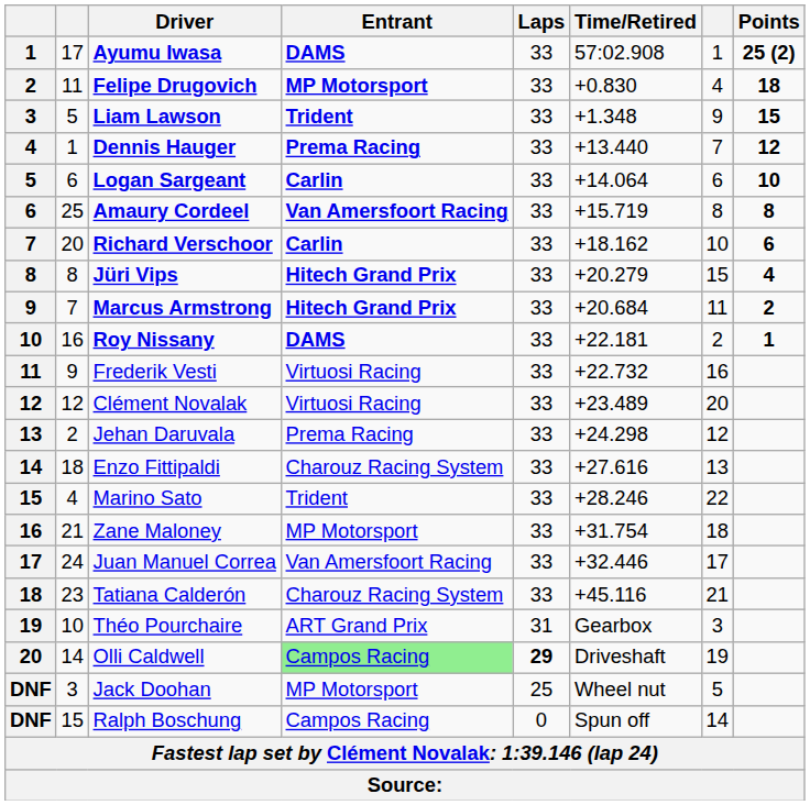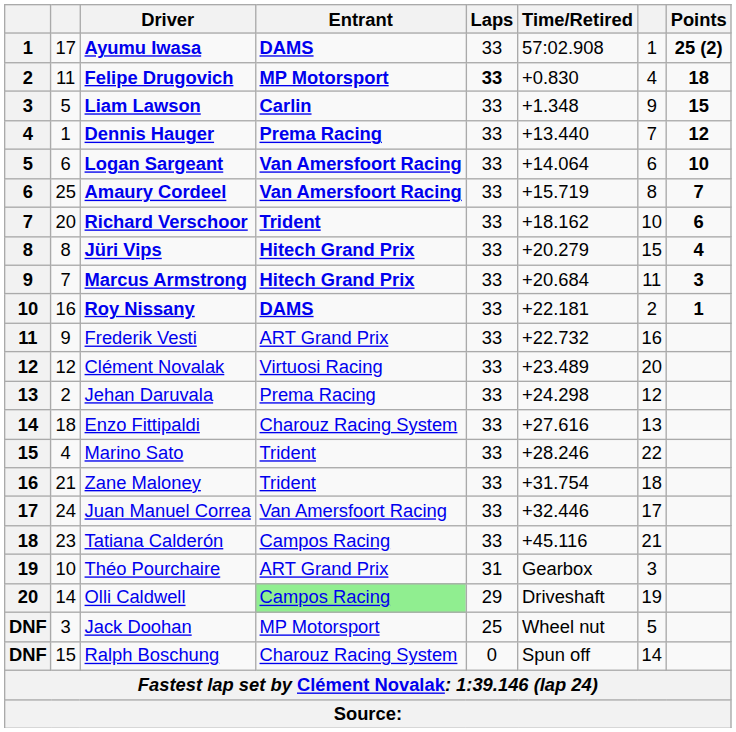 <table class="wikitable" style="font-size:85%">
 <tr>
 <th scope="col"></th>
 <th scope="col"></th>
 <th scope="col">Driver</th>
 <th scope="col">Entrant</th>
 <th scope="col">Laps</th>
 <th scope="col">Time/Retired</th>
 <th scope="col"></th>
 <th scope="col">Points</th>
 </tr>
 <tr>
 <th>1</th>
 <td align="center">17</td>
 <td> <strong><a href='#'>Ayumu Iwasa</a></strong></td>
 <td><strong><a href='#'>DAMS</a></strong></td>
 <td align="center">33</td>
 <td>57:02.908</td>
 <td align="center">1</td>
 <td align="center"><strong>25 (2)</strong></td>
 </tr>
 <tr>
 <th>2</th>
 <td align="center">11</td>
 <td> <strong><a href='#'>Felipe Drugovich</a></strong></td>
 <td><strong><a href='#'>MP Motorsport</a></strong></td>
-<td align="center">33</td>
+<td align="center"><strong>33</strong></td>
 <td>+0.830</td>
 <td align="center">4</td>
 <td align="center"><strong>18</strong></td>
 </tr>
 <tr>
 <th>3</th>
 <td align="center">5</td>
 <td> <strong><a href='#'>Liam Lawson</a></strong></td>
-<td><strong><a href='#'>Trident</a></strong></td>
+<td><strong><a href='#'>Carlin</a></strong></td>
 <td align="center">33</td>
 <td>+1.348</td>
 <td align="center">9</td>
 <td align="center"><strong>15</strong></td>
 </tr>
 <tr>
 <th>4</th>
 <td align="center">1</td>
 <td> <strong><a href='#'>Dennis Hauger</a></strong></td>
 <td><strong><a href='#'>Prema Racing</a></strong></td>
 <td align="center">33</td>
 <td>+13.440</td>
 <td align="center">7</td>
 <td align="center"><strong>12</strong></td>
 </tr>
 <tr>
 <th>5</th>
 <td align="center">6</td>
 <td> <strong><a href='#'>Logan Sargeant</a></strong></td>
-<td><strong><a href='#'>Carlin</a></strong></td>
+<td><strong><a href='#'>Van Amersfoort Racing</a></strong></td>
 <td align="center">33</td>
 <td>+14.064</td>
 <td align="center">6</td>
 <td align="center"><strong>10</strong></td>
 </tr>
 <tr>
 <th>6</th>
 <td align="center">25</td>
 <td> <strong><a href='#'>Amaury Cordeel</a></strong></td>
 <td><strong><a href='#'>Van Amersfoort Racing</a></strong></td>
 <td align="center">33</td>
 <td>+15.719</td>
 <td align="center">8</td>
-<td align="center"><strong>8</strong></td>
+<td align="center"><strong>7</strong></td>
 </tr>
 <tr>
 <th>7</th>
 <td align="center">20</td>
 <td> <strong><a href='#'>Richard Verschoor</a></strong></td>
-<td><strong><a href='#'>Carlin</a></strong></td>
+<td><strong><a href='#'>Trident</a></strong></td>
 <td align="center">33</td>
 <td>+18.162</td>
 <td align="center">10</td>
 <td align="center"><strong>6</strong></td>
 </tr>
 <tr>
 <th>8</th>
 <td align="center">8</td>
 <td> <strong><a href='#'>Jüri Vips</a></strong></td>
 <td><strong><a href='#'>Hitech Grand Prix</a></strong></td>
 <td align="center">33</td>
 <td>+20.279</td>
 <td align="center">15</td>
 <td align="center"><strong>4</strong></td>
 </tr>
 <tr>
 <th>9</th>
 <td align="center">7</td>
 <td> <strong><a href='#'>Marcus Armstrong</a></strong></td>
 <td><strong><a href='#'>Hitech Grand Prix</a></strong></td>
 <td align="center">33</td>
 <td>+20.684</td>
 <td align="center">11</td>
-<td align="center"><strong>2</strong></td>
+<td align="center"><strong>3</strong></td>
 </tr>
 <tr>
 <th>10</th>
 <td align="center">16</td>
 <td> <strong><a href='#'>Roy Nissany</a></strong></td>
 <td><strong><a href='#'>DAMS</a></strong></td>
 <td align="center">33</td>
 <td>+22.181</td>
 <td align="center">2</td>
 <td align="center"><strong>1</strong></td>
 </tr>
 <tr>
 <th>11</th>
 <td align="center">9</td>
 <td> <a href='#'>Frederik Vesti</a></td>
-<td><a href='#'>Virtuosi Racing</a></td>
+<td><a href='#'>ART Grand Prix</a></td>
 <td align="center">33</td>
 <td>+22.732</td>
 <td align="center">16</td>
 <td align="center"></td>
 </tr>
 <tr>
 <th>12</th>
 <td align="center">12</td>
 <td> <a href='#'>Clément Novalak</a></td>
 <td><a href='#'>Virtuosi Racing</a></td>
 <td align="center">33</td>
 <td>+23.489</td>
 <td align="center">20</td>
 <td align="center"></td>
 </tr>
 <tr>
 <th>13</th>
 <td align="center">2</td>
 <td> <a href='#'>Jehan Daruvala</a></td>
 <td><a href='#'>Prema Racing</a></td>
 <td align="center">33</td>
 <td>+24.298</td>
 <td align="center">12</td>
 <td align="center"></td>
 </tr>
 <tr>
 <th>14</th>
 <td align="center">18</td>
 <td> <a href='#'>Enzo Fittipaldi</a></td>
 <td><a href='#'>Charouz Racing System</a></td>
 <td align="center">33</td>
 <td>+27.616</td>
 <td align="center">13</td>
 <td align="center"></td>
 </tr>
 <tr>
 <th>15</th>
 <td align="center">4</td>
 <td> <a href='#'>Marino Sato</a></td>
 <td><a href='#'>Trident</a></td>
 <td align="center">33</td>
 <td>+28.246</td>
 <td align="center">22</td>
 <td align="center"></td>
 </tr>
 <tr>
 <th>16</th>
 <td align="center">21</td>
 <td> <a href='#'>Zane Maloney</a></td>
-<td><a href='#'>MP Motorsport</a></td>
+<td><a href='#'>Trident</a></td>
 <td align="center">33</td>
 <td>+31.754</td>
 <td align="center">18</td>
 <td align="center"></td>
 </tr>
 <tr>
 <th>17</th>
 <td align="center">24</td>
 <td> <a href='#'>Juan Manuel Correa</a></td>
 <td><a href='#'>Van Amersfoort Racing</a></td>
 <td align="center">33</td>
 <td>+32.446</td>
 <td align="center">17</td>
 <td align="center"></td>
 </tr>
 <tr>
 <th>18</th>
 <td align="center">23</td>
 <td> <a href='#'>Tatiana Calderón</a></td>
-<td><a href='#'>Charouz Racing System</a></td>
+<td><a href='#'>Campos Racing</a></td>
 <td align="center">33</td>
 <td>+45.116</td>
 <td align="center">21</td>
 <td align="center"></td>
 </tr>
 <tr>
 <th>19</th>
 <td align="center">10</td>
 <td> <a href='#'>Théo Pourchaire</a></td>
 <td><a href='#'>ART Grand Prix</a></td>
 <td align="center">31</td>
 <td>Gearbox</td>
 <td align="center">3</td>
 <td align="center"></td>
 </tr>
 <tr>
 <th>20</th>
 <td align="center">14</td>
 <td> <a href='#'>Olli Caldwell</a></td>
 <td style="background: lightgreen;"><a href='#'>Campos Racing</a></td>
-<td align="center"><strong>29</strong></td>
+<td align="center">29</td>
 <td>Driveshaft</td>
 <td align="center">19</td>
 <td align="center"></td>
 </tr>
 <tr>
 <th>DNF</th>
 <td align="center">3</td>
 <td> <a href='#'>Jack Doohan</a></td>
 <td><a href='#'>MP Motorsport</a></td>
 <td align="center">25</td>
 <td>Wheel nut</td>
 <td align="center">5</td>
 <td align="center"></td>
 </tr>
 <tr>
 <th>DNF</th>
 <td align="center">15</td>
 <td> <a href='#'>Ralph Boschung</a></td>
-<td><a href='#'>Campos Racing</a></td>
+<td><a href='#'>Charouz Racing System</a></td>
 <td align="center">0</td>
 <td>Spun off</td>
 <td align="center">14</td>
 <td align="center"></td>
 </tr>
 <tr>
 <th colspan="8"><em>Fastest lap set by</em>  <a href='#'>Clément Novalak</a><em>: 1:39.146 (lap 24)</em></th>
 </tr>
 <tr>
 <th colspan="8">Source:</th>
 </tr>
 </table>
